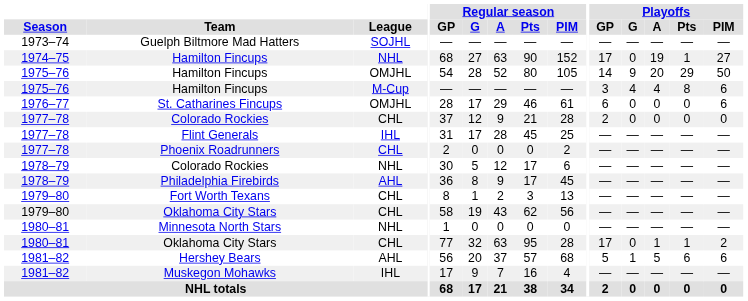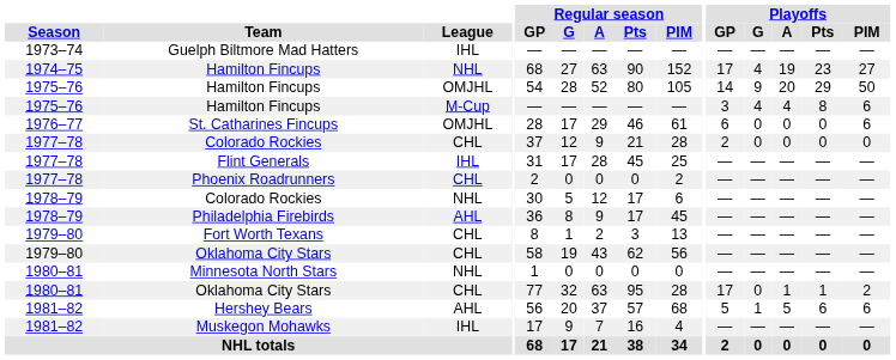 <table border="0" cellpadding="1" cellspacing="0" style="text-align:center; width:60em">
 <tr bgcolor="#e0e0e0">
 <th colspan="3" bgcolor="#ffffff"></th>
 <th rowspan="100" bgcolor="#ffffff"></th>
 <th colspan="5"><a href='#'>Regular season</a></th>
 <th rowspan="100" bgcolor="#ffffff"></th>
 <th colspan="5"><a href='#'>Playoffs</a></th>
 </tr>
 <tr bgcolor="#e0e0e0">
 <th><a href='#'>Season</a></th>
 <th>Team</th>
 <th>League</th>
 <th>GP</th>
 <th><a href='#'>G</a></th>
 <th><a href='#'>A</a></th>
 <th><a href='#'>Pts</a></th>
 <th><a href='#'>PIM</a></th>
 <th>GP</th>
 <th>G</th>
 <th>A</th>
 <th>Pts</th>
 <th>PIM</th>
 </tr>
 <tr>
 <td>1973–74</td>
 <td>Guelph Biltmore Mad Hatters</td>
-<td><a href='#'>SOJHL</a></td>
+<td>IHL</td>
 <td>—</td>
 <td>—</td>
 <td>—</td>
 <td>—</td>
 <td>—</td>
 <td>—</td>
 <td>—</td>
 <td>—</td>
 <td>—</td>
 <td>—</td>
 </tr>
 <tr bgcolor="#f0f0f0">
 <td><a href='#'>1974–75</a></td>
 <td><a href='#'>Hamilton Fincups</a></td>
 <td><a href='#'>NHL</a></td>
 <td>68</td>
 <td>27</td>
 <td>63</td>
 <td>90</td>
 <td>152</td>
 <td>17</td>
-<td>0</td>
+<td>4</td>
 <td>19</td>
-<td>1</td>
+<td>23</td>
 <td>27</td>
 </tr>
 <tr>
 <td><a href='#'>1975–76</a></td>
 <td>Hamilton Fincups</td>
 <td>OMJHL</td>
 <td>54</td>
 <td>28</td>
 <td>52</td>
 <td>80</td>
 <td>105</td>
 <td>14</td>
 <td>9</td>
 <td>20</td>
 <td>29</td>
 <td>50</td>
 </tr>
 <tr bgcolor="#f0f0f0">
 <td><a href='#'>1975–76</a></td>
 <td>Hamilton Fincups</td>
 <td><a href='#'>M-Cup</a></td>
 <td>—</td>
 <td>—</td>
 <td>—</td>
 <td>—</td>
 <td>—</td>
 <td>3</td>
 <td>4</td>
 <td>4</td>
 <td>8</td>
 <td>6</td>
 </tr>
 <tr>
 <td><a href='#'>1976–77</a></td>
 <td><a href='#'>St. Catharines Fincups</a></td>
 <td>OMJHL</td>
 <td>28</td>
 <td>17</td>
 <td>29</td>
 <td>46</td>
 <td>61</td>
 <td>6</td>
 <td>0</td>
 <td>0</td>
 <td>0</td>
 <td>6</td>
 </tr>
 <tr bgcolor="#f0f0f0">
 <td><a href='#'>1977–78</a></td>
 <td><a href='#'>Colorado Rockies</a></td>
 <td>CHL</td>
 <td>37</td>
 <td>12</td>
 <td>9</td>
 <td>21</td>
 <td>28</td>
 <td>2</td>
 <td>0</td>
 <td>0</td>
 <td>0</td>
 <td>0</td>
 </tr>
 <tr>
 <td><a href='#'>1977–78</a></td>
 <td><a href='#'>Flint Generals</a></td>
 <td><a href='#'>IHL</a></td>
 <td>31</td>
 <td>17</td>
 <td>28</td>
 <td>45</td>
 <td>25</td>
 <td>—</td>
 <td>—</td>
 <td>—</td>
 <td>—</td>
 <td>—</td>
 </tr>
 <tr bgcolor="#f0f0f0">
 <td><a href='#'>1977–78</a></td>
 <td><a href='#'>Phoenix Roadrunners</a></td>
 <td><a href='#'>CHL</a></td>
 <td>2</td>
 <td>0</td>
 <td>0</td>
 <td>0</td>
 <td>2</td>
 <td>—</td>
 <td>—</td>
 <td>—</td>
 <td>—</td>
 <td>—</td>
 </tr>
 <tr>
 <td><a href='#'>1978–79</a></td>
 <td>Colorado Rockies</td>
 <td>NHL</td>
 <td>30</td>
 <td>5</td>
 <td>12</td>
 <td>17</td>
 <td>6</td>
 <td>—</td>
 <td>—</td>
 <td>—</td>
 <td>—</td>
 <td>—</td>
 </tr>
 <tr bgcolor="#f0f0f0">
 <td><a href='#'>1978–79</a></td>
 <td><a href='#'>Philadelphia Firebirds</a></td>
 <td><a href='#'>AHL</a></td>
 <td>36</td>
 <td>8</td>
 <td>9</td>
 <td>17</td>
 <td>45</td>
 <td>—</td>
 <td>—</td>
 <td>—</td>
 <td>—</td>
 <td>—</td>
 </tr>
 <tr>
 <td><a href='#'>1979–80</a></td>
 <td><a href='#'>Fort Worth Texans</a></td>
 <td>CHL</td>
 <td>8</td>
 <td>1</td>
 <td>2</td>
 <td>3</td>
 <td>13</td>
 <td>—</td>
 <td>—</td>
 <td>—</td>
 <td>—</td>
 <td>—</td>
 </tr>
 <tr bgcolor="#f0f0f0">
 <td>1979–80</td>
 <td><a href='#'>Oklahoma City Stars</a></td>
 <td>CHL</td>
 <td>58</td>
 <td>19</td>
 <td>43</td>
 <td>62</td>
 <td>56</td>
 <td>—</td>
 <td>—</td>
 <td>—</td>
 <td>—</td>
 <td>—</td>
 </tr>
 <tr>
 <td><a href='#'>1980–81</a></td>
 <td><a href='#'>Minnesota North Stars</a></td>
 <td>NHL</td>
 <td>1</td>
 <td>0</td>
 <td>0</td>
 <td>0</td>
 <td>0</td>
 <td>—</td>
 <td>—</td>
 <td>—</td>
 <td>—</td>
 <td>—</td>
 </tr>
 <tr bgcolor="#f0f0f0">
 <td><a href='#'>1980–81</a></td>
 <td>Oklahoma City Stars</td>
 <td>CHL</td>
 <td>77</td>
 <td>32</td>
 <td>63</td>
 <td>95</td>
 <td>28</td>
 <td>17</td>
 <td>0</td>
 <td>1</td>
 <td>1</td>
 <td>2</td>
 </tr>
 <tr>
 <td><a href='#'>1981–82</a></td>
 <td><a href='#'>Hershey Bears</a></td>
 <td>AHL</td>
 <td>56</td>
 <td>20</td>
 <td>37</td>
 <td>57</td>
 <td>68</td>
 <td>5</td>
 <td>1</td>
 <td>5</td>
 <td>6</td>
 <td>6</td>
 </tr>
 <tr bgcolor="#f0f0f0">
 <td><a href='#'>1981–82</a></td>
 <td><a href='#'>Muskegon Mohawks</a></td>
 <td>IHL</td>
 <td>17</td>
 <td>9</td>
 <td>7</td>
 <td>16</td>
 <td>4</td>
 <td>—</td>
 <td>—</td>
 <td>—</td>
 <td>—</td>
 <td>—</td>
 </tr>
 <tr bgcolor="#e0e0e0">
 <th colspan="3">NHL totals</th>
 <th>68</th>
 <th>17</th>
 <th>21</th>
 <th>38</th>
 <th>34</th>
 <th>2</th>
 <th>0</th>
 <th>0</th>
 <th>0</th>
 <th>0</th>
 </tr>
 </table>
